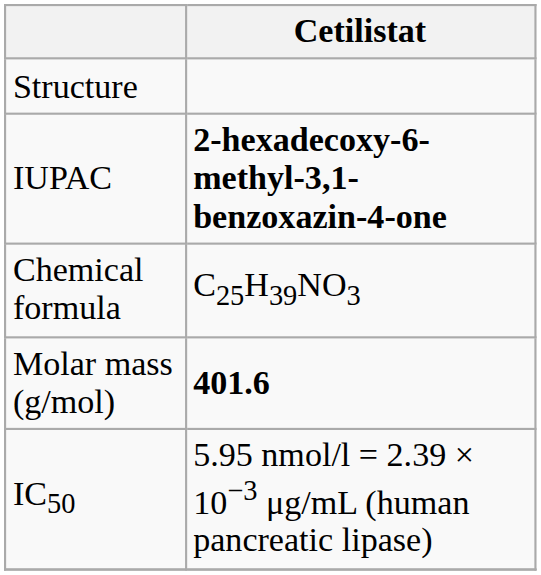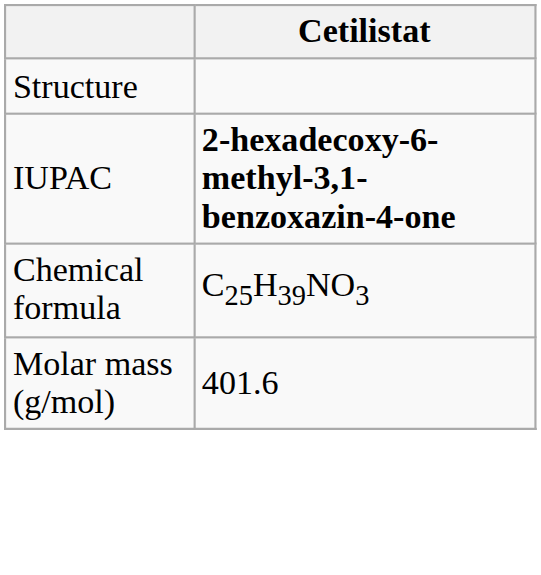 <table class="wikitable floatright" style="width: 40%; height: 200px;">
 <tr>
 <th></th>
 <th>Cetilistat</th>
 </tr>
 <tr>
 <td>Structure</td>
 <td></td>
 </tr>
 <tr>
 <td>IUPAC</td>
 <td><strong>2-hexadecoxy-6-methyl-3,1-benzoxazin-4-one</strong></td>
 </tr>
 <tr>
 <td>Chemical formula</td>
 <td>C<sub>25</sub>H<sub>39</sub>NO<sub>3</sub></td>
 </tr>
 <tr>
 <td>Molar mass (g/mol)</td>
-<td><strong>401.6</strong></td>
-</tr>
-<tr>
-<td>IC<sub>50</sub></td>
-<td>5.95 nmol/l = 2.39 × 10<sup>−3</sup> μg/mL (human pancreatic lipase)</td>
+<td>401.6</td>
 </tr>
 <tr>
 </tr>
 </table>
